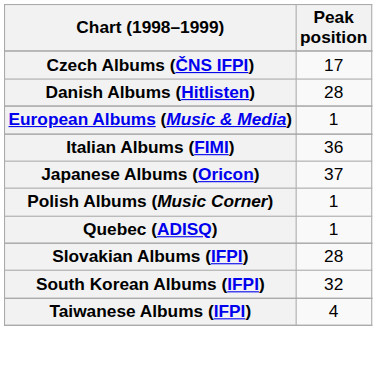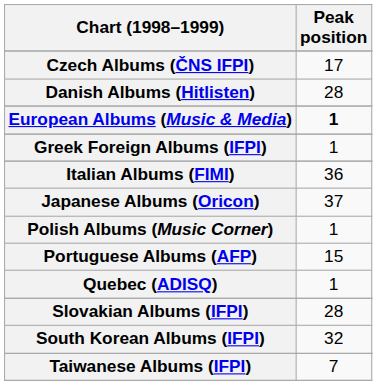 <table class="wikitable sortable plainrowheaders" style="text-align:center">
 <tr>
 <th scope="col">Chart (1998–1999)</th>
 <th scope="col">Peak<br>position</th>
 </tr>
 <tr>
 </tr>
 <tr>
 </tr>
 <tr>
 </tr>
 <tr>
 </tr>
 <tr>
 </tr>
 <tr>
 <th scope="row">Czech Albums (<a href='#'>ČNS IFPI</a>)</th>
 <td>17</td>
 </tr>
 <tr>
 <th scope="row">Danish Albums (<a href='#'>Hitlisten</a>)</th>
 <td>28</td>
 </tr>
 <tr>
 </tr>
 <tr>
 <th scope="row"><a href='#'>European Albums</a> (<em><a href='#'>Music & Media</a></em>)</th>
-<td>1</td>
+<td><strong>1</strong></td>
 </tr>
 <tr>
 </tr>
 <tr>
 </tr>
 <tr>
+</tr>
+<tr>
+<th scope="row">Greek Foreign Albums (<a href='#'>IFPI</a>)</th>
+<td>1</td>
 </tr>
 <tr>
 </tr>
 <tr>
 <th scope="row">Italian Albums (<a href='#'>FIMI</a>)</th>
 <td>36</td>
 </tr>
 <tr>
 <th scope="row">Japanese Albums (<a href='#'>Oricon</a>)</th>
 <td>37</td>
 </tr>
 <tr>
 <th scope="row">Polish Albums (<em>Music Corner</em>)</th>
 <td>1</td>
+</tr>
+<tr>
+<th scope="row">Portuguese Albums (<a href='#'>AFP</a>)</th>
+<td>15</td>
 </tr>
 <tr>
 <th scope="row">Quebec (<a href='#'>ADISQ</a>)</th>
 <td>1</td>
 </tr>
 <tr>
 </tr>
 <tr>
 <th scope="row">Slovakian Albums (<a href='#'>IFPI</a>)</th>
 <td>28</td>
 </tr>
 <tr>
 <th scope="row">South Korean Albums (<a href='#'>IFPI</a>)</th>
 <td>32</td>
 </tr>
 <tr>
 </tr>
 <tr>
 </tr>
 <tr>
 <th scope="row">Taiwanese Albums (<a href='#'>IFPI</a>)</th>
-<td>4</td>
+<td>7</td>
 </tr>
 <tr>
 </tr>
 </table>
